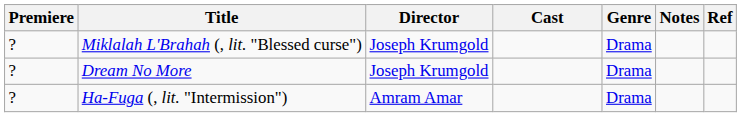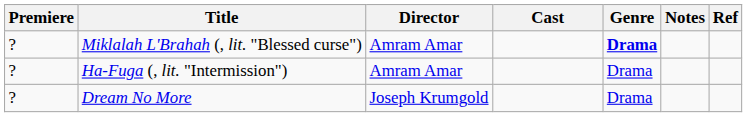 <table class="wikitable">
 <tr>
 <th>Premiere</th>
 <th>Title</th>
 <th>Director</th>
 <th width=15%>Cast</th>
 <th>Genre</th>
 <th>Notes</th>
 <th>Ref</th>
 </tr>
 <tr>
 <td>?</td>
 <td><em><a href='#'>Miklalah L'Brahah</a></em> (, <em>lit.</em> "Blessed curse")</td>
-<td><a href='#'>Joseph Krumgold</a></td>
+<td><a href='#'>Amram Amar</a></td>
+<td></td>
+<td><strong><a href='#'>Drama</a></strong></td>
+<td></td>
+<td></td>
+</tr>
+<tr>
+<td>?</td>
+<td><em><a href='#'>Ha-Fuga</a></em> (, <em>lit.</em> "Intermission")</td>
+<td><a href='#'>Amram Amar</a></td>
 <td></td>
 <td><a href='#'>Drama</a></td>
 <td></td>
 <td></td>
 </tr>
 <tr>
 <td>?</td>
 <td><em><a href='#'>Dream No More</a></em></td>
 <td><a href='#'>Joseph Krumgold</a></td>
 <td></td>
 <td><a href='#'>Drama</a></td>
 <td></td>
 <td></td>
 </tr>
-<tr>
-<td>?</td>
-<td><em><a href='#'>Ha-Fuga</a></em> (, <em>lit.</em> "Intermission")</td>
-<td><a href='#'>Amram Amar</a></td>
-<td></td>
-<td><a href='#'>Drama</a></td>
-<td></td>
-<td></td>
-</tr>
 </table>
